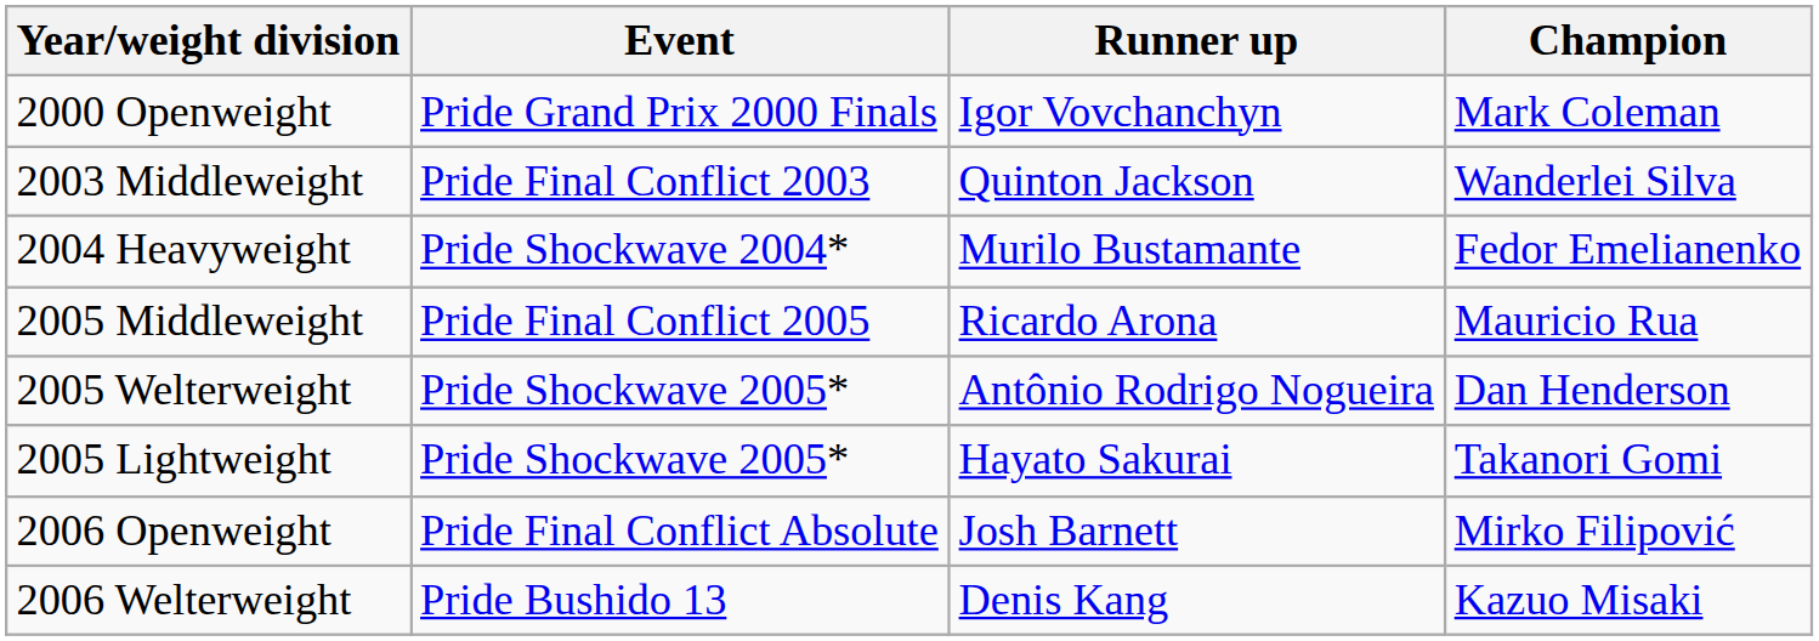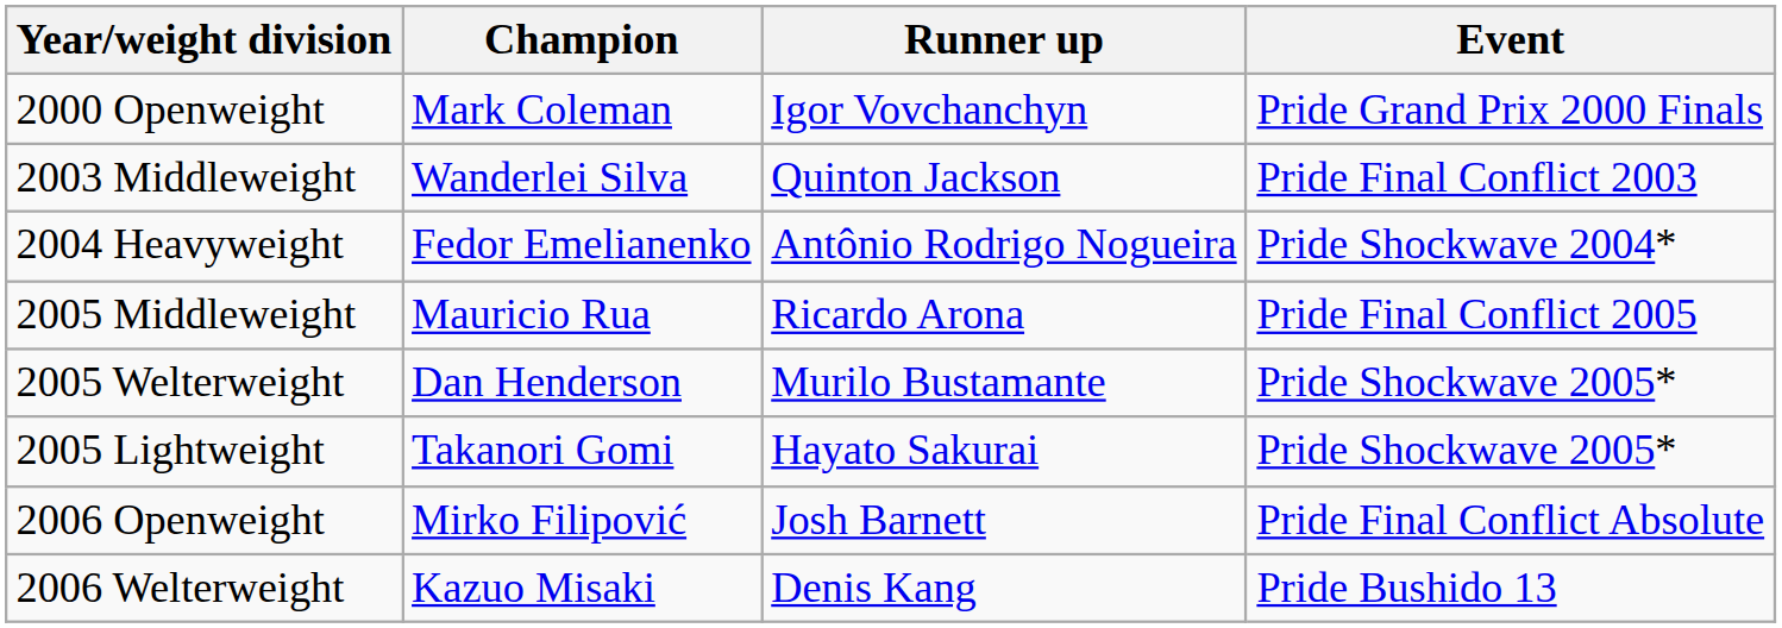 <table class="wikitable">
 <tr>
 <th>Year/weight division</th>
+<th>Champion</th>
+<th>Runner up</th>
 <th>Event</th>
-<th>Runner up</th>
-<th>Champion</th>
 </tr>
 <tr>
 <td>2000 Openweight</td>
+<td> <a href='#'>Mark Coleman</a></td>
+<td> <a href='#'>Igor Vovchanchyn</a></td>
 <td><a href='#'>Pride Grand Prix 2000 Finals</a></td>
-<td> <a href='#'>Igor Vovchanchyn</a></td>
-<td> <a href='#'>Mark Coleman</a></td>
 </tr>
 <tr>
 <td>2003 Middleweight</td>
+<td> <a href='#'>Wanderlei Silva</a></td>
+<td> <a href='#'>Quinton Jackson</a></td>
 <td><a href='#'>Pride Final Conflict 2003</a></td>
-<td> <a href='#'>Quinton Jackson</a></td>
-<td> <a href='#'>Wanderlei Silva</a></td>
 </tr>
 <tr>
 <td>2004 Heavyweight</td>
+<td> <a href='#'>Fedor Emelianenko</a></td>
+<td> <a href='#'>Antônio Rodrigo Nogueira</a></td>
 <td><a href='#'>Pride Shockwave 2004</a>*</td>
-<td> <a href='#'>Murilo Bustamante</a></td>
-<td> <a href='#'>Fedor Emelianenko</a></td>
 </tr>
 <tr>
 <td>2005 Middleweight</td>
+<td> <a href='#'>Mauricio Rua</a></td>
+<td> <a href='#'>Ricardo Arona</a></td>
 <td><a href='#'>Pride Final Conflict 2005</a></td>
-<td> <a href='#'>Ricardo Arona</a></td>
-<td> <a href='#'>Mauricio Rua</a></td>
 </tr>
 <tr>
 <td>2005 Welterweight</td>
+<td> <a href='#'>Dan Henderson</a></td>
+<td> <a href='#'>Murilo Bustamante</a></td>
 <td><a href='#'>Pride Shockwave 2005</a>*</td>
-<td> <a href='#'>Antônio Rodrigo Nogueira</a></td>
-<td> <a href='#'>Dan Henderson</a></td>
 </tr>
 <tr>
 <td>2005 Lightweight</td>
+<td> <a href='#'>Takanori Gomi</a></td>
+<td> <a href='#'>Hayato Sakurai</a></td>
 <td><a href='#'>Pride Shockwave 2005</a>*</td>
-<td> <a href='#'>Hayato Sakurai</a></td>
-<td> <a href='#'>Takanori Gomi</a></td>
 </tr>
 <tr>
 <td>2006 Openweight</td>
+<td> <a href='#'>Mirko Filipović</a></td>
+<td> <a href='#'>Josh Barnett</a></td>
 <td><a href='#'>Pride Final Conflict Absolute</a></td>
-<td> <a href='#'>Josh Barnett</a></td>
-<td> <a href='#'>Mirko Filipović</a></td>
 </tr>
 <tr>
 <td>2006 Welterweight</td>
+<td> <a href='#'>Kazuo Misaki</a></td>
+<td> <a href='#'>Denis Kang</a></td>
 <td><a href='#'>Pride Bushido 13</a></td>
-<td> <a href='#'>Denis Kang</a></td>
-<td> <a href='#'>Kazuo Misaki</a></td>
 </tr>
 </table>
